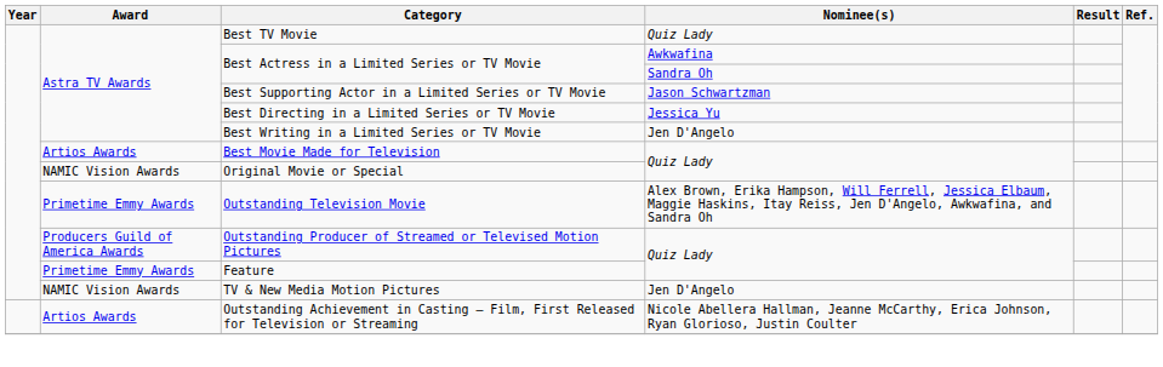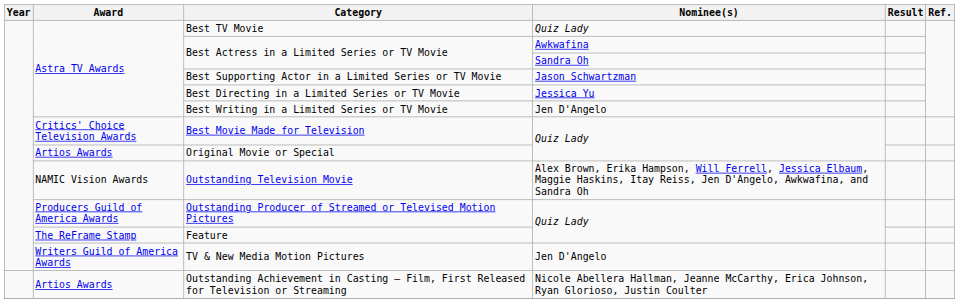 <table class="wikitable sortable">
 <tr>
 <th>Year</th>
 <th>Award</th>
 <th>Category</th>
 <th>Nominee(s)</th>
 <th>Result</th>
 <th>Ref.</th>
 </tr>
 <tr>
 <td rowspan="12"></td>
 <td rowspan="6"><a href='#'>Astra TV Awards</a></td>
 <td>Best TV Movie</td>
 <td><em>Quiz Lady</em></td>
 <td></td>
 <td align="center" rowspan="6"></td>
 </tr>
 <tr>
 <td rowspan="2">Best Actress in a Limited Series or TV Movie</td>
 <td><a href='#'>Awkwafina</a></td>
 <td></td>
 </tr>
 <tr>
 <td><a href='#'>Sandra Oh</a></td>
 <td></td>
 </tr>
 <tr>
 <td>Best Supporting Actor in a Limited Series or TV Movie</td>
 <td><a href='#'>Jason Schwartzman</a></td>
 <td></td>
 </tr>
 <tr>
 <td>Best Directing in a Limited Series or TV Movie</td>
 <td><a href='#'>Jessica Yu</a></td>
 <td></td>
 </tr>
 <tr>
 <td>Best Writing in a Limited Series or TV Movie</td>
 <td>Jen D'Angelo</td>
 <td></td>
 </tr>
 <tr>
-<td><a href='#'>Artios Awards</a></td>
+<td><a href='#'>Critics' Choice Television Awards</a></td>
 <td><a href='#'>Best Movie Made for Television</a></td>
 <td rowspan="2"><em>Quiz Lady</em></td>
 <td></td>
 <td align="center"></td>
 </tr>
 <tr>
-<td>NAMIC Vision Awards</td>
+<td><a href='#'>Artios Awards</a></td>
 <td>Original Movie or Special</td>
 <td></td>
 <td align="center"></td>
 </tr>
 <tr>
-<td><a href='#'>Primetime Emmy Awards</a></td>
+<td>NAMIC Vision Awards</td>
 <td><a href='#'>Outstanding Television Movie</a></td>
 <td>Alex Brown, Erika Hampson, <a href='#'>Will Ferrell</a>, <a href='#'>Jessica Elbaum</a>, <br> Maggie Haskins, Itay Reiss, Jen D'Angelo, Awkwafina, and Sandra Oh</td>
 <td></td>
 <td align="center"></td>
 </tr>
 <tr>
 <td><a href='#'>Producers Guild of America Awards</a></td>
 <td><a href='#'>Outstanding Producer of Streamed or Televised Motion Pictures</a></td>
 <td rowspan="2"><em>Quiz Lady</em></td>
 <td></td>
 <td align="center"></td>
 </tr>
 <tr>
-<td><a href='#'>Primetime Emmy Awards</a></td>
+<td><a href='#'>The ReFrame Stamp</a></td>
 <td>Feature</td>
 <td></td>
 <td align="center"></td>
 </tr>
 <tr>
-<td>NAMIC Vision Awards</td>
+<td><a href='#'>Writers Guild of America Awards</a></td>
 <td>TV & New Media Motion Pictures</td>
 <td>Jen D'Angelo</td>
 <td></td>
 <td align="center"></td>
 </tr>
 <tr>
 <td></td>
 <td><a href='#'>Artios Awards</a></td>
 <td>Outstanding Achievement in Casting – Film, First Released for Television or Streaming</td>
 <td>Nicole Abellera Hallman, Jeanne McCarthy, Erica Johnson, Ryan Glorioso, Justin Coulter</td>
 <td></td>
 <td align="center"></td>
 </tr>
 <tr>
 </tr>
 </table>
